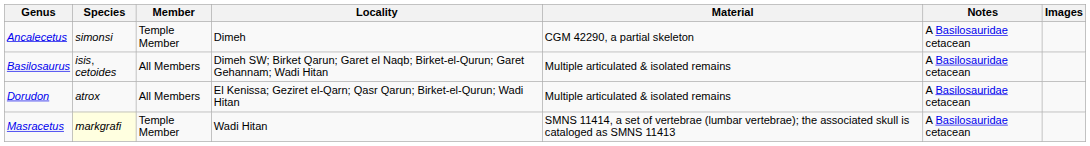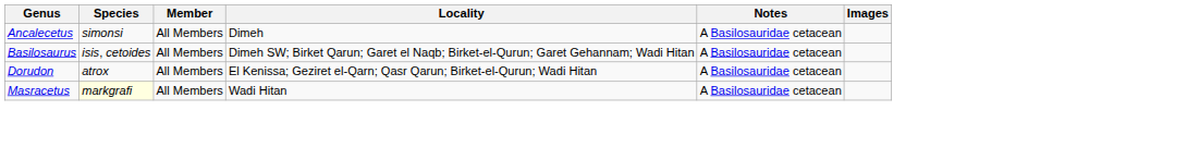 <table class="wikitable">
 <tr>
 <th>Genus</th>
 <th>Species</th>
 <th><strong>Member</strong></th>
 <th>Locality</th>
-<th>Material</th>
 <th>Notes</th>
 <th>Images</th>
 </tr>
 <tr>
 <td><em><a href='#'>Ancalecetus</a></em></td>
 <td><em>simonsi</em></td>
-<td>Temple Member</td>
+<td>All Members</td>
 <td>Dimeh</td>
-<td>CGM 42290, a partial skeleton</td>
 <td>A <a href='#'>Basilosauridae</a> cetacean</td>
 <td></td>
 </tr>
 <tr>
 <td><em><a href='#'>Basilosaurus</a></em></td>
 <td><em>isis</em>, <em>cetoides</em></td>
 <td>All Members</td>
 <td>Dimeh SW; Birket Qarun; Garet el Naqb; Birket-el-Qurun; Garet Gehannam; Wadi Hitan</td>
-<td>Multiple articulated & isolated remains</td>
 <td>A <a href='#'>Basilosauridae</a> cetacean</td>
 <td></td>
 </tr>
 <tr>
 <td><em><a href='#'>Dorudon</a></em></td>
 <td><em>atrox</em></td>
 <td>All Members</td>
 <td>El Kenissa; Geziret el-Qarn; Qasr Qarun; Birket-el-Qurun; Wadi Hitan</td>
-<td>Multiple articulated & isolated remains</td>
 <td>A <a href='#'>Basilosauridae</a> cetacean</td>
 <td></td>
 </tr>
 <tr>
 <td><em><a href='#'>Masracetus</a></em></td>
 <td style="background: lightyellow;"><em>markgrafi</em></td>
-<td>Temple Member</td>
+<td>All Members</td>
 <td>Wadi Hitan</td>
-<td>SMNS 11414, a set of vertebrae (lumbar vertebrae); the associated skull is cataloged as SMNS 11413</td>
 <td>A <a href='#'>Basilosauridae</a> cetacean</td>
 <td></td>
 </tr>
 </table>
